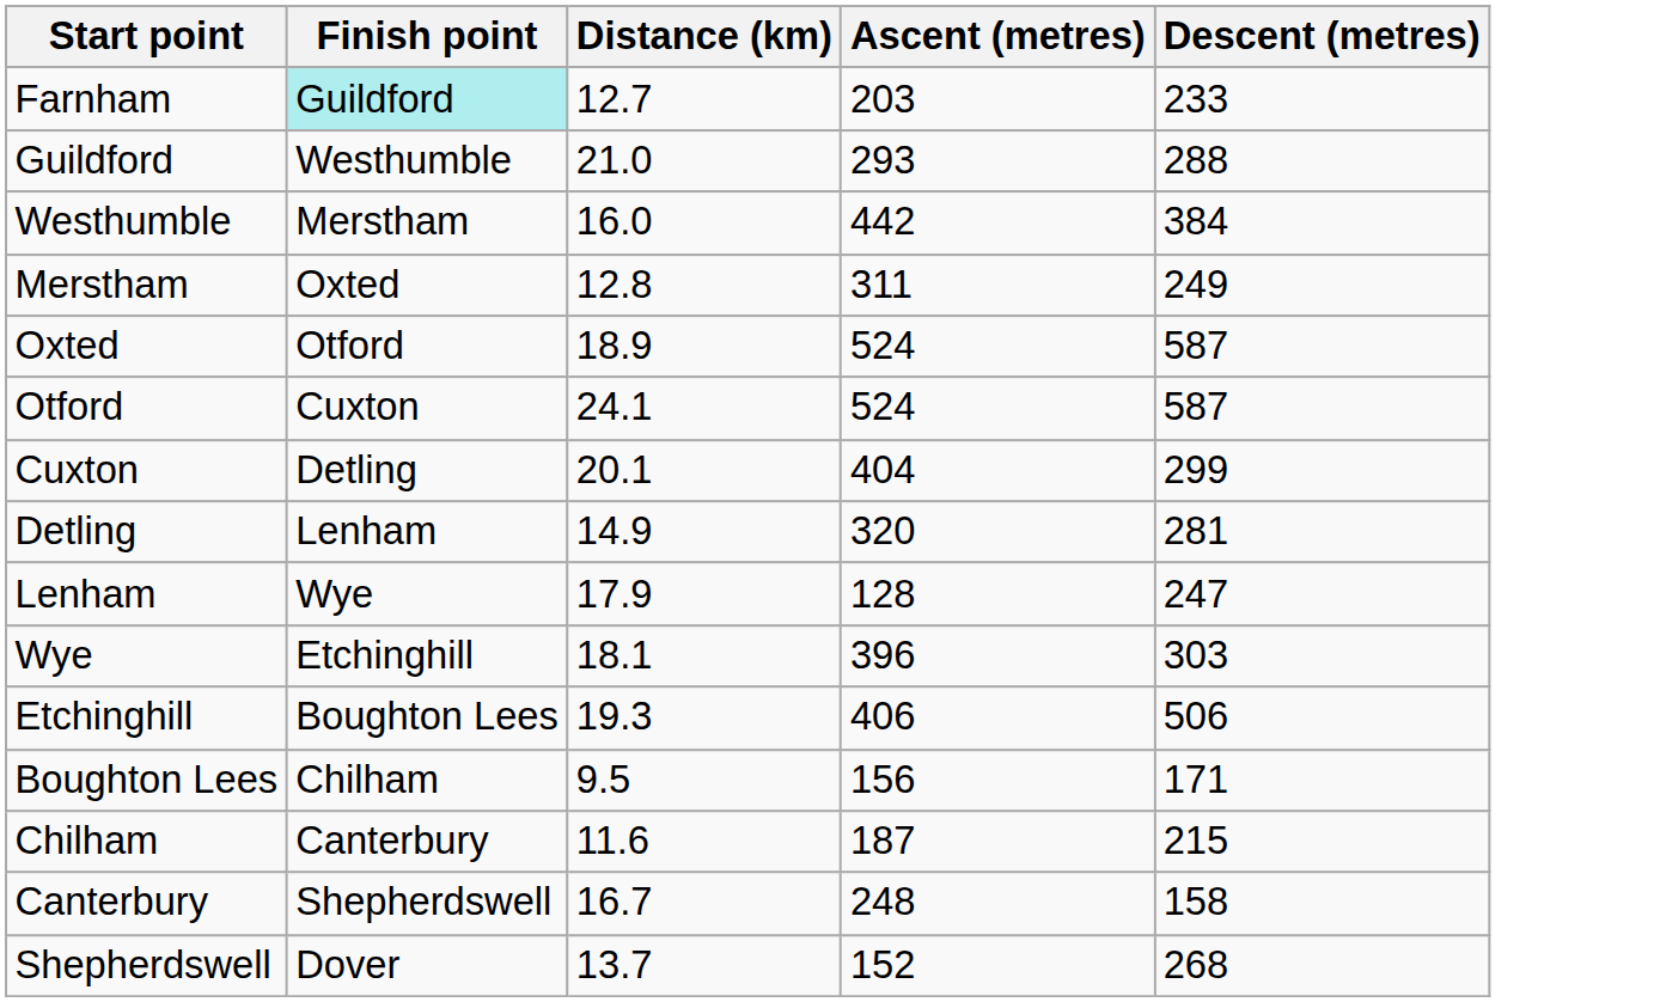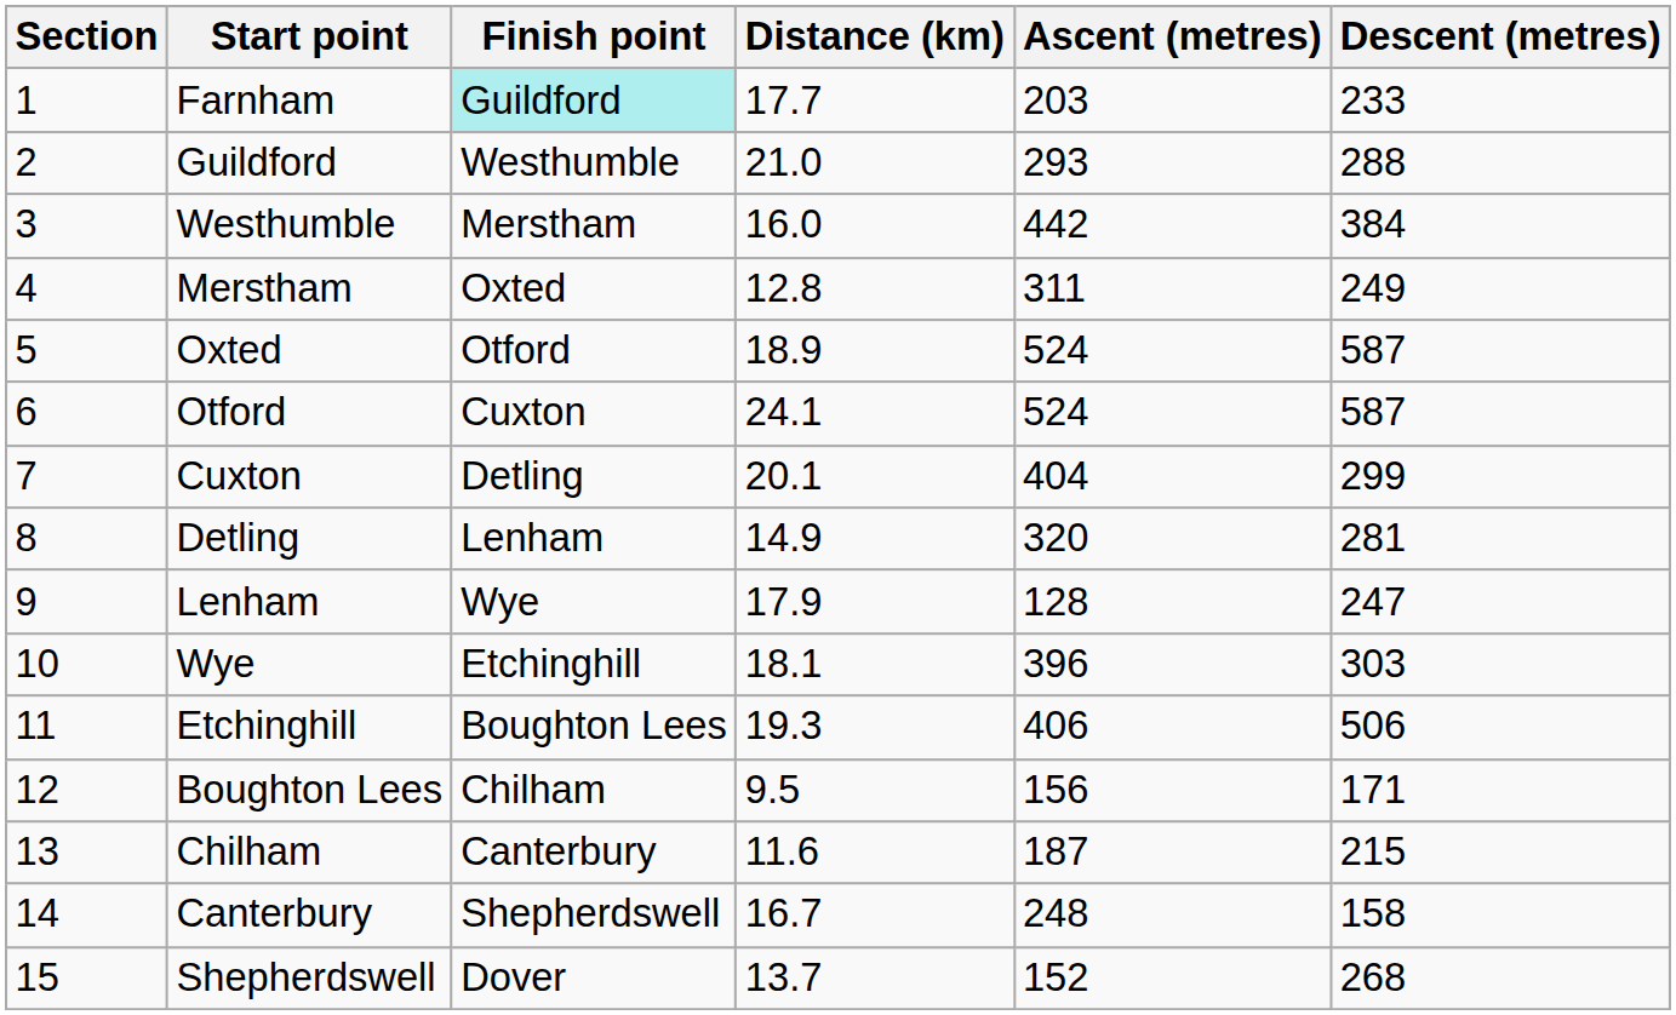 <table class="wikitable">
 <tr>
+<th>Section</th>
 <th>Start point</th>
 <th>Finish point</th>
 <th>Distance (km)</th>
 <th>Ascent (metres)</th>
 <th>Descent (metres)</th>
 </tr>
 <tr>
+<td>1</td>
 <td>Farnham</td>
 <td style="background: paleturquoise;">Guildford</td>
-<td>12.7</td>
+<td>17.7</td>
 <td>203</td>
 <td>233</td>
 </tr>
 <tr>
+<td>2</td>
 <td>Guildford</td>
 <td>Westhumble</td>
 <td>21.0</td>
 <td>293</td>
 <td>288</td>
 </tr>
 <tr>
+<td>3</td>
 <td>Westhumble</td>
 <td>Merstham</td>
 <td>16.0</td>
 <td>442</td>
 <td>384</td>
 </tr>
 <tr>
+<td>4</td>
 <td>Merstham</td>
 <td>Oxted</td>
 <td>12.8</td>
 <td>311</td>
 <td>249</td>
 </tr>
 <tr>
+<td>5</td>
 <td>Oxted</td>
 <td>Otford</td>
 <td>18.9</td>
 <td>524</td>
 <td>587</td>
 </tr>
 <tr>
+<td>6</td>
 <td>Otford</td>
 <td>Cuxton</td>
 <td>24.1</td>
 <td>524</td>
 <td>587</td>
 </tr>
 <tr>
+<td>7</td>
 <td>Cuxton</td>
 <td>Detling</td>
 <td>20.1</td>
 <td>404</td>
 <td>299</td>
 </tr>
 <tr>
+<td>8</td>
 <td>Detling</td>
 <td>Lenham</td>
 <td>14.9</td>
 <td>320</td>
 <td>281</td>
 </tr>
 <tr>
+<td>9</td>
 <td>Lenham</td>
 <td>Wye</td>
 <td>17.9</td>
 <td>128</td>
 <td>247</td>
 </tr>
 <tr>
+<td>10</td>
 <td>Wye</td>
 <td>Etchinghill</td>
 <td>18.1</td>
 <td>396</td>
 <td>303</td>
 </tr>
 <tr>
+<td>11</td>
 <td>Etchinghill</td>
 <td>Boughton Lees</td>
 <td>19.3</td>
 <td>406</td>
 <td>506</td>
 </tr>
 <tr>
+<td>12</td>
 <td>Boughton Lees</td>
 <td>Chilham</td>
 <td>9.5</td>
 <td>156</td>
 <td>171</td>
 </tr>
 <tr>
+<td>13</td>
 <td>Chilham</td>
 <td>Canterbury</td>
 <td>11.6</td>
 <td>187</td>
 <td>215</td>
 </tr>
 <tr>
+<td>14</td>
 <td>Canterbury</td>
 <td>Shepherdswell</td>
 <td>16.7</td>
 <td>248</td>
 <td>158</td>
 </tr>
 <tr>
+<td>15</td>
 <td>Shepherdswell</td>
 <td>Dover</td>
 <td>13.7</td>
 <td>152</td>
 <td>268</td>
 </tr>
 </table>
